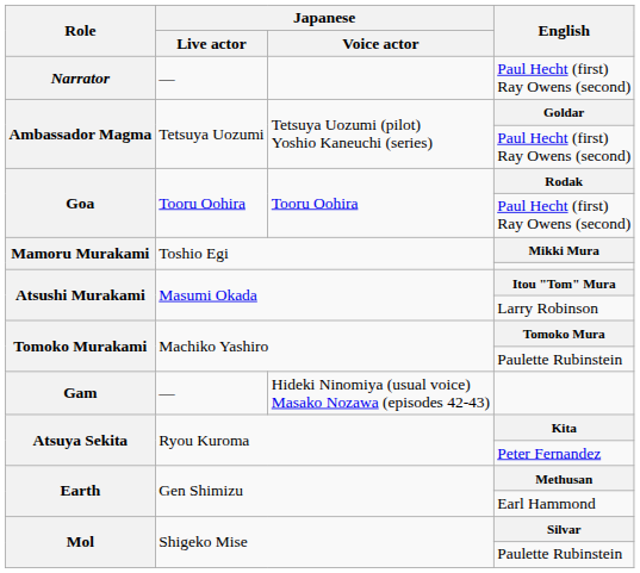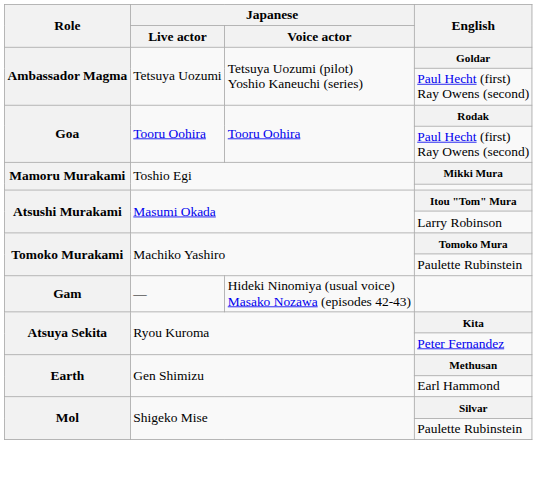 <table class="wikitable mw-collapsible">
 <tr>
 <th rowspan="2">Role</th>
 <th colspan="2">Japanese</th>
 <th rowspan="2">English</th>
 </tr>
 <tr>
 <th>Live actor</th>
 <th>Voice actor</th>
-</tr>
-<tr>
-<th><em>Narrator</em></th>
-<td>—</td>
-<td></td>
-<td><a href='#'>Paul Hecht</a> (first)<br>Ray Owens (second)</td>
 </tr>
 <tr>
 <th rowspan="2">Ambassador Magma</th>
 <td rowspan="2">Tetsuya Uozumi</td>
 <td rowspan="2">Tetsuya Uozumi (pilot)<br>Yoshio Kaneuchi (series)</td>
 <th><small>Goldar</small></th>
 </tr>
 <tr>
 <td><a href='#'>Paul Hecht</a> (first)<br>Ray Owens (second)</td>
 </tr>
 <tr>
 <th rowspan="2">Goa</th>
 <td rowspan="2"><a href='#'>Tooru Oohira</a></td>
 <td rowspan="2"><a href='#'>Tooru Oohira</a></td>
 <th><small>Rodak</small></th>
 </tr>
 <tr>
 <td><a href='#'>Paul Hecht</a> (first)<br>Ray Owens (second)</td>
 </tr>
 <tr>
 <th rowspan="2">Mamoru Murakami</th>
 <td colspan="2" rowspan="2">Toshio Egi</td>
 <th><small>Mikki Mura</small></th>
 </tr>
 <tr>
 <td></td>
 </tr>
 <tr>
 <th rowspan="2">Atsushi Murakami</th>
 <td colspan="2" rowspan="2"><a href='#'>Masumi Okada</a></td>
 <th><small>Itou "Tom" Mura</small></th>
 </tr>
 <tr>
 <td>Larry Robinson</td>
 </tr>
 <tr>
 <th rowspan="2">Tomoko Murakami</th>
 <td colspan="2" rowspan="2">Machiko Yashiro</td>
 <th><small>Tomoko Mura</small></th>
 </tr>
 <tr>
 <td>Paulette Rubinstein</td>
 </tr>
 <tr>
 <th>Gam</th>
 <td>—</td>
 <td>Hideki Ninomiya (usual voice)<br><a href='#'>Masako Nozawa</a> (episodes 42-43)</td>
 <td></td>
 </tr>
 <tr>
 <th rowspan="2">Atsuya Sekita</th>
 <td colspan="2" rowspan="2">Ryou Kuroma</td>
 <th><small>Kita</small></th>
 </tr>
 <tr>
 <td><a href='#'>Peter Fernandez</a></td>
 </tr>
 <tr>
 <th rowspan="2">Earth</th>
 <td colspan="2" rowspan="2">Gen Shimizu</td>
 <th><small>Methusan</small></th>
 </tr>
 <tr>
 <td>Earl Hammond</td>
 </tr>
 <tr>
 <th rowspan="2">Mol</th>
 <td colspan="2" rowspan="2">Shigeko Mise</td>
 <th><small>Silvar</small></th>
 </tr>
 <tr>
 <td>Paulette Rubinstein</td>
 </tr>
 </table>
